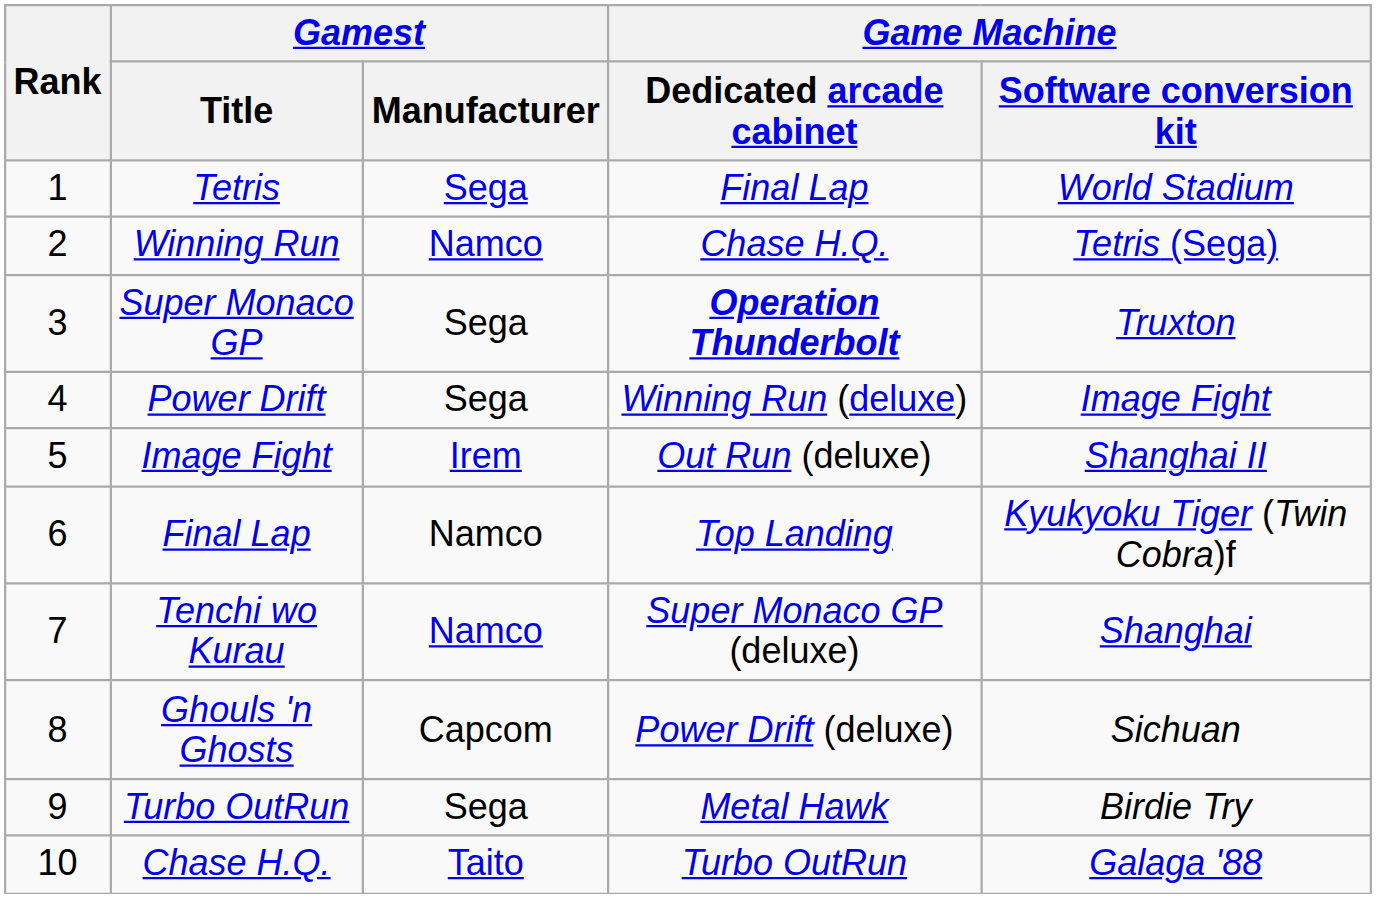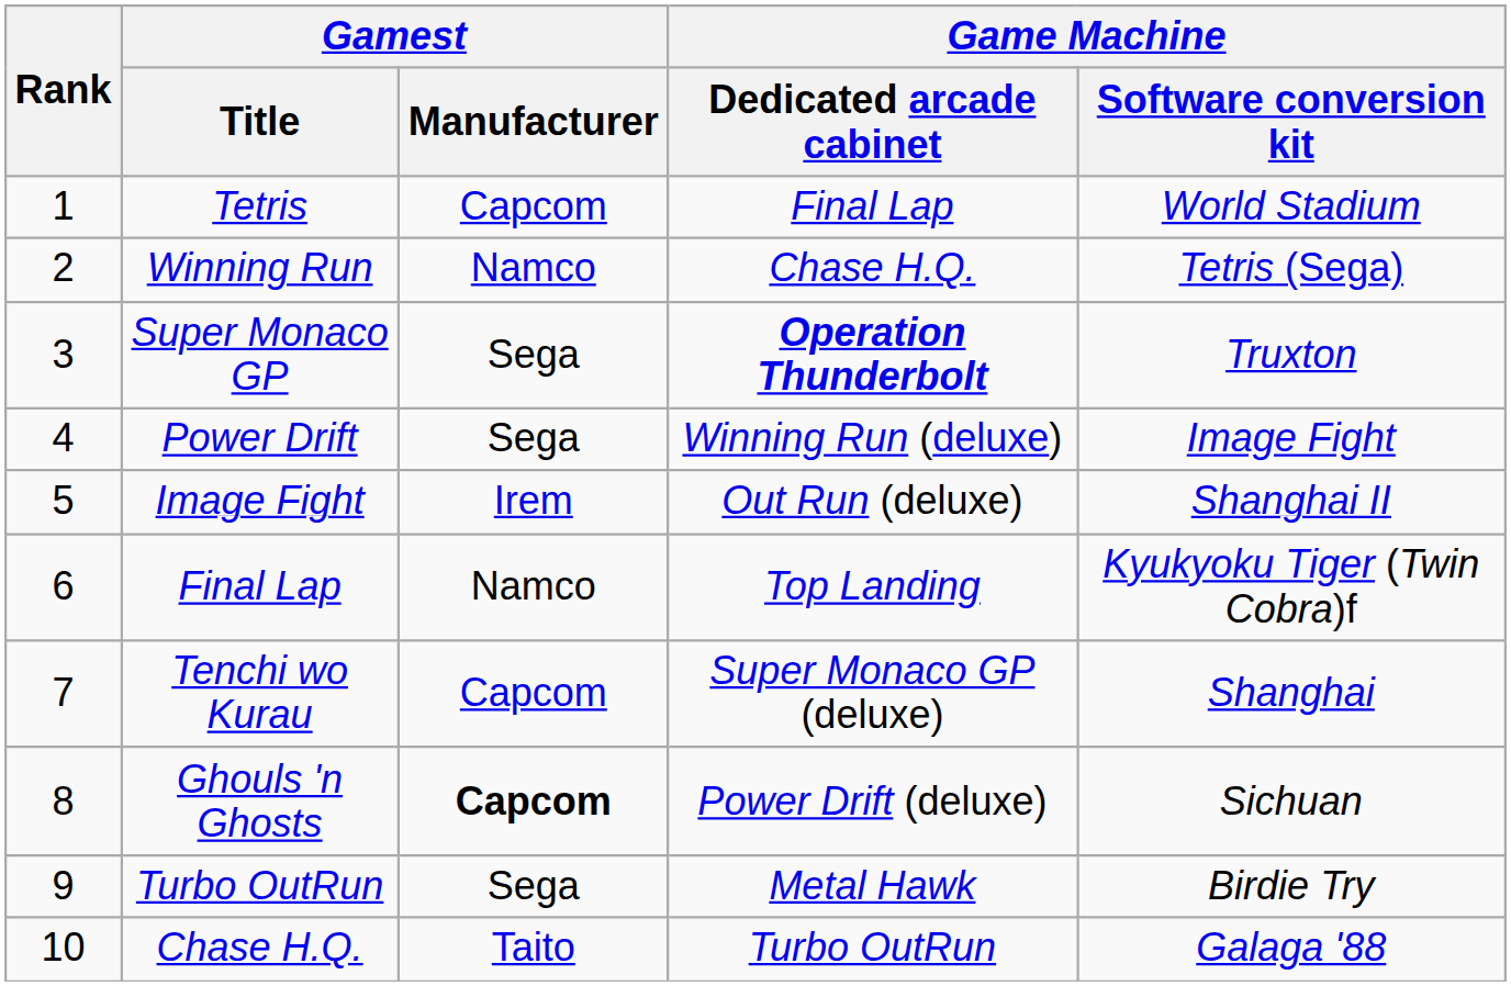 <table class="wikitable" style="text-align:center">
 <tr>
 <th rowspan="2">Rank</th>
 <th colspan="2"><em><a href='#'>Gamest</a></em></th>
 <th colspan="2"><em><a href='#'>Game Machine</a></em></th>
 </tr>
 <tr>
 <th>Title</th>
 <th>Manufacturer</th>
 <th>Dedicated <a href='#'>arcade cabinet</a></th>
 <th><a href='#'>Software conversion kit</a></th>
 </tr>
 <tr>
 <td>1</td>
 <td><a href='#'><em>Tetris</em></a></td>
-<td><a href='#'>Sega</a></td>
+<td><a href='#'>Capcom</a></td>
 <td><em><a href='#'>Final Lap</a></em></td>
 <td><em><a href='#'>World Stadium</a></em></td>
 </tr>
 <tr>
 <td>2</td>
 <td><em><a href='#'>Winning Run</a></em></td>
 <td><a href='#'>Namco</a></td>
 <td><em><a href='#'>Chase H.Q.</a></em></td>
 <td><a href='#'><em>Tetris</em> (Sega)</a></td>
 </tr>
 <tr>
 <td>3</td>
 <td><em><a href='#'>Super Monaco GP</a></em></td>
 <td>Sega</td>
 <td><strong><em><a href='#'>Operation Thunderbolt</a></em></strong></td>
 <td><em><a href='#'>Truxton</a></em></td>
 </tr>
 <tr>
 <td>4</td>
 <td><em><a href='#'>Power Drift</a></em></td>
 <td>Sega</td>
 <td><em><a href='#'>Winning Run</a></em> (<a href='#'>deluxe</a>)</td>
 <td><em><a href='#'>Image Fight</a></em></td>
 </tr>
 <tr>
 <td>5</td>
 <td><em><a href='#'>Image Fight</a></em></td>
 <td><a href='#'>Irem</a></td>
 <td><em><a href='#'>Out Run</a></em> (deluxe)</td>
 <td><em><a href='#'>Shanghai II</a></em></td>
 </tr>
 <tr>
 <td>6</td>
 <td><em><a href='#'>Final Lap</a></em></td>
 <td>Namco</td>
 <td><em><a href='#'>Top Landing</a></em></td>
 <td><em><a href='#'>Kyukyoku Tiger</a></em> (<em>Twin Cobra</em>)f</td>
 </tr>
 <tr>
 <td>7</td>
 <td><em><a href='#'>Tenchi wo Kurau</a></em></td>
-<td><a href='#'>Namco</a></td>
+<td><a href='#'>Capcom</a></td>
 <td><em><a href='#'>Super Monaco GP</a></em> (deluxe)</td>
 <td><em><a href='#'>Shanghai</a></em></td>
 </tr>
 <tr>
 <td>8</td>
 <td><em><a href='#'>Ghouls 'n Ghosts</a></em></td>
-<td>Capcom</td>
+<td><strong>Capcom</strong></td>
 <td><em><a href='#'>Power Drift</a></em> (deluxe)</td>
 <td><em>Sichuan</em></td>
 </tr>
 <tr>
 <td>9</td>
 <td><em><a href='#'>Turbo OutRun</a></em></td>
 <td>Sega</td>
 <td><em><a href='#'>Metal Hawk</a></em></td>
 <td><em>Birdie Try</em></td>
 </tr>
 <tr>
 <td>10</td>
 <td><em><a href='#'>Chase H.Q.</a></em></td>
 <td><a href='#'>Taito</a></td>
 <td><em><a href='#'>Turbo OutRun</a></em></td>
 <td><em><a href='#'>Galaga '88</a></em></td>
 </tr>
 </table>
